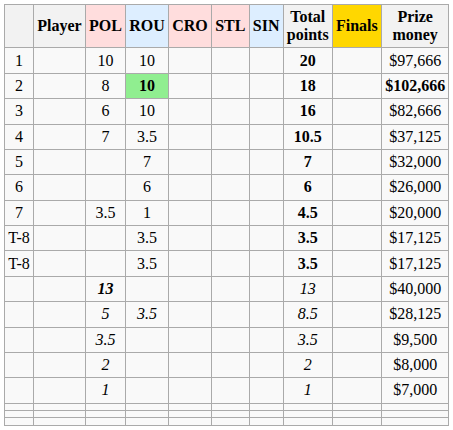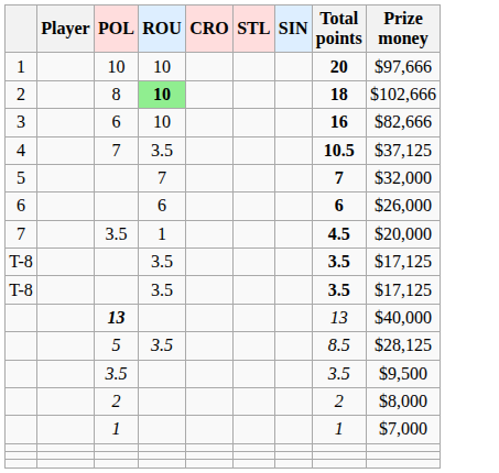 <table class="wikitable sortable" style="text-align:center;">
 <tr>
 <th></th>
 <th>Player</th>
 <th style="background-color:#ffdddd">POL</th>
 <th style="background-color:#ddeeff">ROU</th>
 <th style="background-color:#ffdddd">CRO</th>
 <th style="background-color:#ffdddd">STL</th>
 <th style="background-color:#ddeeff">SIN</th>
 <th>Total<br>points</th>
-<th style="background-color:gold">Finals</th>
 <th>Prize<br>money</th>
 </tr>
 <tr>
 <td>1</td>
 <td align="left"></td>
 <td>10</td>
 <td>10</td>
 <td></td>
 <td></td>
 <td></td>
 <td><strong>20</strong></td>
-<td></td>
 <td>$97,666</td>
 </tr>
 <tr>
 <td>2</td>
 <td align="left"></td>
 <td>8</td>
 <td style="background: lightgreen;"><strong>10</strong></td>
 <td></td>
 <td></td>
 <td></td>
 <td><strong>18</strong></td>
-<td></td>
-<td><strong>$102,666</strong></td>
+<td>$102,666</td>
 </tr>
 <tr>
 <td>3</td>
 <td align="left"></td>
 <td>6</td>
 <td>10</td>
 <td></td>
 <td></td>
 <td></td>
 <td><strong>16</strong></td>
-<td></td>
 <td>$82,666</td>
 </tr>
 <tr>
 <td>4</td>
 <td align="left"></td>
 <td>7</td>
 <td>3.5</td>
 <td></td>
 <td></td>
 <td></td>
 <td><strong>10.5</strong></td>
-<td></td>
 <td>$37,125</td>
 </tr>
 <tr>
 <td>5</td>
 <td align="left"></td>
 <td></td>
 <td>7</td>
 <td></td>
 <td></td>
 <td></td>
 <td><strong>7</strong></td>
-<td></td>
 <td>$32,000</td>
 </tr>
 <tr>
 <td>6</td>
 <td align="left"></td>
 <td></td>
 <td>6</td>
 <td></td>
 <td></td>
 <td></td>
 <td><strong>6</strong></td>
-<td></td>
 <td>$26,000</td>
 </tr>
 <tr>
 <td>7</td>
 <td align="left"></td>
 <td>3.5</td>
 <td>1</td>
 <td></td>
 <td></td>
 <td></td>
 <td><strong>4.5</strong></td>
-<td></td>
 <td>$20,000</td>
 </tr>
 <tr>
 <td>T-8</td>
 <td align="left"></td>
 <td></td>
 <td>3.5</td>
 <td></td>
 <td></td>
 <td></td>
 <td><strong>3.5</strong></td>
-<td></td>
 <td>$17,125</td>
 </tr>
 <tr>
 <td>T-8</td>
 <td align="left"></td>
 <td></td>
 <td>3.5</td>
 <td></td>
 <td></td>
 <td></td>
 <td><strong>3.5</strong></td>
-<td></td>
 <td>$17,125</td>
 </tr>
 <tr>
 <td></td>
 <td align="left"><em></em></td>
 <td><strong><em>13</em></strong></td>
 <td></td>
 <td></td>
 <td></td>
 <td></td>
 <td><em>13</em></td>
-<td></td>
 <td>$40,000</td>
 </tr>
 <tr>
 <td></td>
 <td align="left"><em></em></td>
 <td><em>5</em></td>
 <td><em>3.5</em></td>
 <td></td>
 <td></td>
 <td></td>
 <td><em>8.5</em></td>
-<td></td>
 <td>$28,125</td>
 </tr>
 <tr>
 <td></td>
 <td align=left><em></em></td>
 <td><em>3.5</em></td>
 <td></td>
 <td></td>
 <td></td>
 <td></td>
 <td><em>3.5</em></td>
-<td></td>
 <td>$9,500</td>
 </tr>
 <tr>
 <td></td>
 <td align="left"><em></em></td>
 <td><em>2</em></td>
 <td></td>
 <td></td>
 <td></td>
 <td></td>
 <td><em>2</em></td>
-<td></td>
 <td>$8,000</td>
 </tr>
 <tr>
 <td></td>
 <td align="left"><em></em></td>
 <td><em>1</em></td>
 <td></td>
 <td></td>
 <td></td>
 <td></td>
 <td><em>1</em></td>
-<td></td>
 <td>$7,000</td>
 </tr>
 <tr>
 <td></td>
 <td align=left><em></em></td>
-<td></td>
 <td></td>
 <td></td>
 <td></td>
 <td></td>
 <td></td>
 <td></td>
 <td></td>
 </tr>
 <tr>
 <td></td>
 <td align=left><em></em></td>
 <td></td>
 <td></td>
 <td></td>
 <td></td>
 <td></td>
 <td></td>
 <td></td>
-<td></td>
 </tr>
 <tr>
 <td></td>
 <td align=left><em></em></td>
 <td></td>
 <td></td>
 <td></td>
 <td></td>
 <td></td>
 <td></td>
 <td></td>
-<td></td>
 </tr>
 </table>
